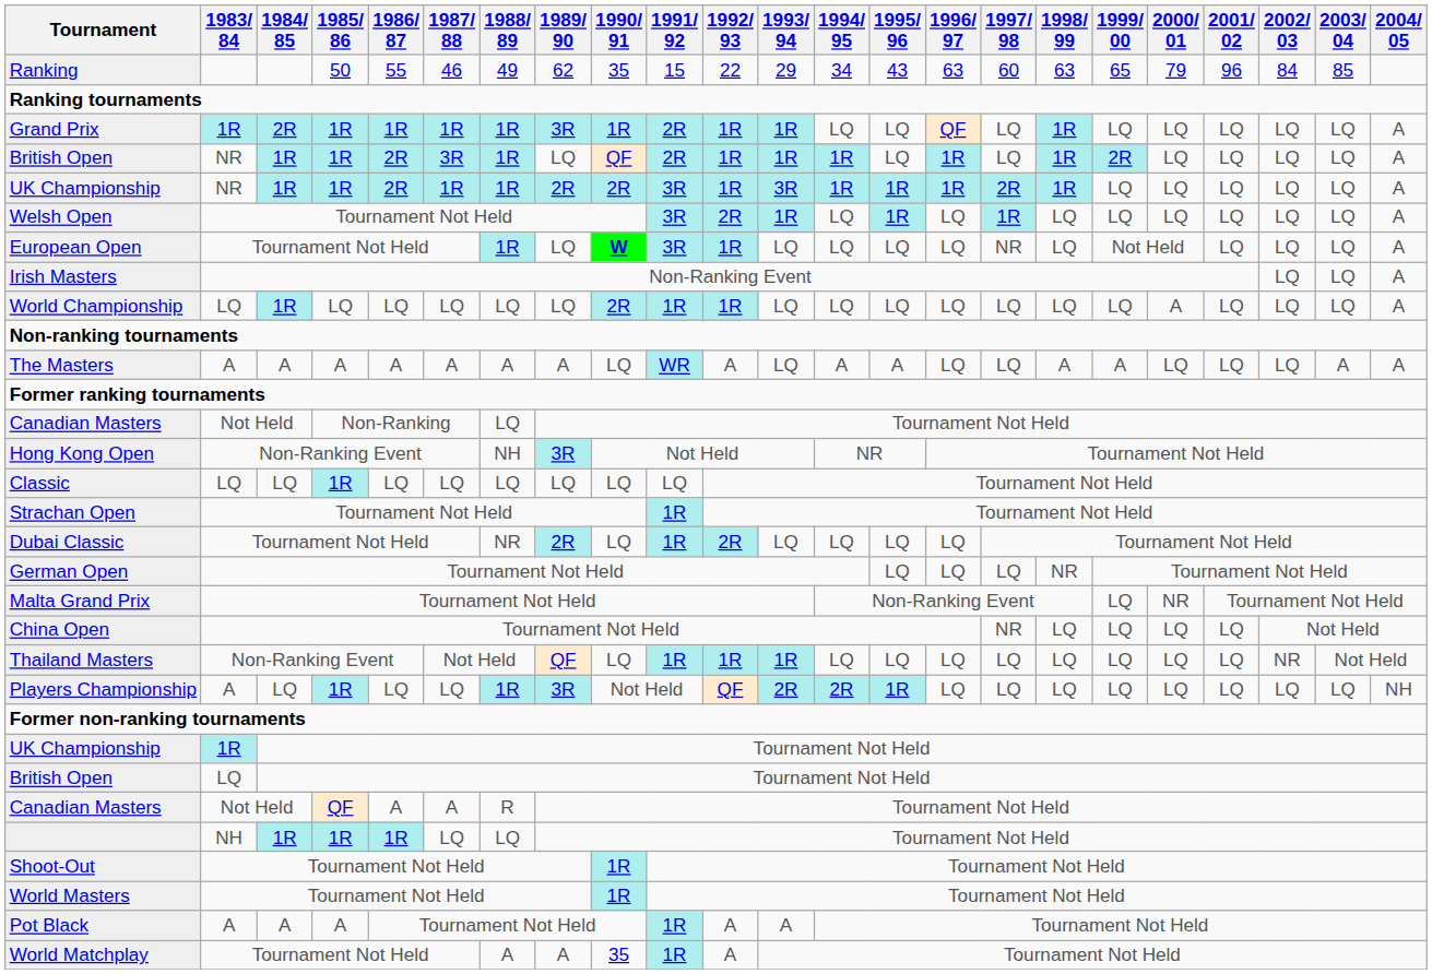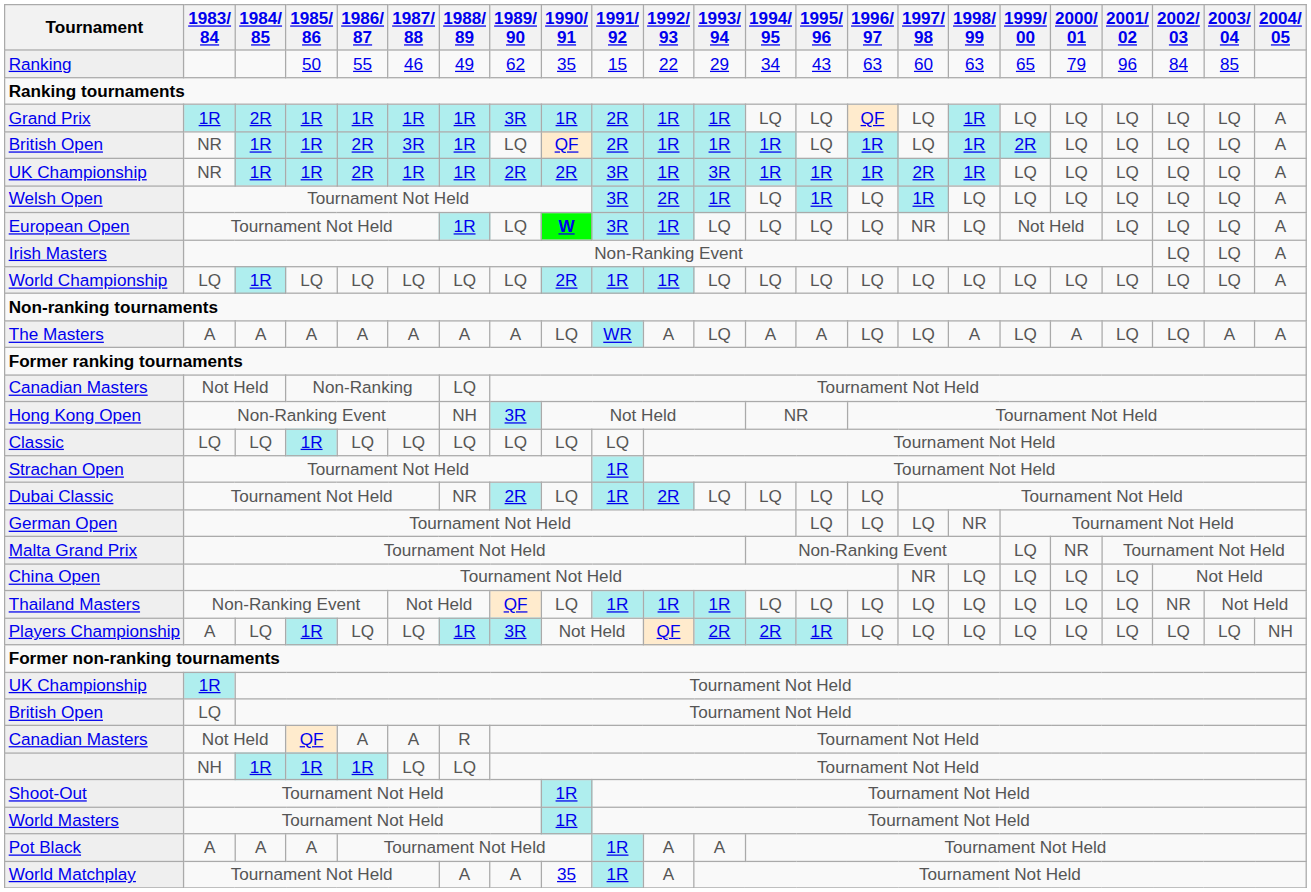 <table class="wikitable" style="font-size:85%">
 <tr>
 <th>Tournament</th>
 <th><a href='#'>1983/<br>84</a></th>
 <th><a href='#'>1984/<br>85</a></th>
 <th><a href='#'>1985/<br>86</a></th>
 <th><a href='#'>1986/<br>87</a></th>
 <th><a href='#'>1987/<br>88</a></th>
 <th><a href='#'>1988/<br>89</a></th>
 <th><a href='#'>1989/<br>90</a></th>
 <th><a href='#'>1990/<br>91</a></th>
 <th><a href='#'>1991/<br>92</a></th>
 <th><a href='#'>1992/<br>93</a></th>
 <th><a href='#'>1993/<br>94</a></th>
 <th><a href='#'>1994/<br>95</a></th>
 <th><a href='#'>1995/<br>96</a></th>
 <th><a href='#'>1996/<br>97</a></th>
 <th><a href='#'>1997/<br>98</a></th>
 <th><a href='#'>1998/<br>99</a></th>
 <th><a href='#'>1999/<br>00</a></th>
 <th><a href='#'>2000/<br>01</a></th>
 <th><a href='#'>2001/<br>02</a></th>
 <th><a href='#'>2002/<br>03</a></th>
 <th><a href='#'>2003/<br>04</a></th>
 <th><a href='#'>2004/<br>05</a></th>
 </tr>
 <tr>
 <td style="background:#EFEFEF;"><a href='#'>Ranking</a></td>
 <td align="center"></td>
 <td align="center"></td>
 <td align="center"><a href='#'>50</a></td>
 <td align="center"><a href='#'>55</a></td>
 <td align="center"><a href='#'>46</a></td>
 <td align="center"><a href='#'>49</a></td>
 <td align="center"><a href='#'>62</a></td>
 <td align="center"><a href='#'>35</a></td>
 <td align="center"><a href='#'>15</a></td>
 <td align="center"><a href='#'>22</a></td>
 <td align="center"><a href='#'>29</a></td>
 <td align="center"><a href='#'>34</a></td>
 <td align="center"><a href='#'>43</a></td>
 <td align="center"><a href='#'>63</a></td>
 <td align="center"><a href='#'>60</a></td>
 <td align="center"><a href='#'>63</a></td>
 <td align="center"><a href='#'>65</a></td>
 <td align="center"><a href='#'>79</a></td>
 <td align="center"><a href='#'>96</a></td>
 <td align="center"><a href='#'>84</a></td>
 <td align="center"><a href='#'>85</a></td>
 <td align="center"></td>
 </tr>
 <tr>
 <td colspan="50"><strong>Ranking tournaments</strong></td>
 </tr>
 <tr>
 <td style="background:#EFEFEF;"><a href='#'>Grand Prix</a></td>
 <td style="text-align:center; background:#afeeee;"><a href='#'>1R</a></td>
 <td style="text-align:center; background:#afeeee;"><a href='#'>2R</a></td>
 <td style="text-align:center; background:#afeeee;"><a href='#'>1R</a></td>
 <td style="text-align:center; background:#afeeee;"><a href='#'>1R</a></td>
 <td style="text-align:center; background:#afeeee;"><a href='#'>1R</a></td>
 <td style="text-align:center; background:#afeeee;"><a href='#'>1R</a></td>
 <td style="text-align:center; background:#afeeee;"><a href='#'>3R</a></td>
 <td style="text-align:center; background:#afeeee;"><a href='#'>1R</a></td>
 <td style="text-align:center; background:#afeeee;"><a href='#'>2R</a></td>
 <td style="text-align:center; background:#afeeee;"><a href='#'>1R</a></td>
 <td style="text-align:center; background:#afeeee;"><a href='#'>1R</a></td>
 <td style="text-align:center; color:#555555;">LQ</td>
 <td style="text-align:center; color:#555555;">LQ</td>
 <td style="text-align:center; background:#ffebcd;"><a href='#'>QF</a></td>
 <td style="text-align:center; color:#555555;">LQ</td>
 <td style="text-align:center; background:#afeeee;"><a href='#'>1R</a></td>
 <td style="text-align:center; color:#555555;">LQ</td>
 <td style="text-align:center; color:#555555;">LQ</td>
 <td style="text-align:center; color:#555555;">LQ</td>
 <td style="text-align:center; color:#555555;">LQ</td>
 <td style="text-align:center; color:#555555;">LQ</td>
 <td style="text-align:center; color:#555555;">A</td>
 </tr>
 <tr>
 <td style="background:#EFEFEF;"><a href='#'>British Open</a></td>
 <td style="text-align:center; color:#555555;">NR</td>
 <td style="text-align:center; background:#afeeee;"><a href='#'>1R</a></td>
 <td style="text-align:center; background:#afeeee;"><a href='#'>1R</a></td>
 <td style="text-align:center; background:#afeeee;"><a href='#'>2R</a></td>
 <td style="text-align:center; background:#afeeee;"><a href='#'>3R</a></td>
 <td style="text-align:center; background:#afeeee;"><a href='#'>1R</a></td>
 <td style="text-align:center; color:#555555;">LQ</td>
 <td style="text-align:center; background:#ffebcd;"><a href='#'>QF</a></td>
 <td style="text-align:center; background:#afeeee;"><a href='#'>2R</a></td>
 <td style="text-align:center; background:#afeeee;"><a href='#'>1R</a></td>
 <td style="text-align:center; background:#afeeee;"><a href='#'>1R</a></td>
 <td style="text-align:center; background:#afeeee;"><a href='#'>1R</a></td>
 <td style="text-align:center; color:#555555;">LQ</td>
 <td style="text-align:center; background:#afeeee;"><a href='#'>1R</a></td>
 <td style="text-align:center; color:#555555;">LQ</td>
 <td style="text-align:center; background:#afeeee;"><a href='#'>1R</a></td>
 <td style="text-align:center; background:#afeeee;"><a href='#'>2R</a></td>
 <td style="text-align:center; color:#555555;">LQ</td>
 <td style="text-align:center; color:#555555;">LQ</td>
 <td style="text-align:center; color:#555555;">LQ</td>
 <td style="text-align:center; color:#555555;">LQ</td>
 <td style="text-align:center; color:#555555;">A</td>
 </tr>
 <tr>
 <td style="background:#EFEFEF;"><a href='#'>UK Championship</a></td>
 <td style="text-align:center; color:#555555;">NR</td>
 <td style="text-align:center; background:#afeeee;"><a href='#'>1R</a></td>
 <td style="text-align:center; background:#afeeee;"><a href='#'>1R</a></td>
 <td style="text-align:center; background:#afeeee;"><a href='#'>2R</a></td>
 <td style="text-align:center; background:#afeeee;"><a href='#'>1R</a></td>
 <td style="text-align:center; background:#afeeee;"><a href='#'>1R</a></td>
 <td style="text-align:center; background:#afeeee;"><a href='#'>2R</a></td>
 <td style="text-align:center; background:#afeeee;"><a href='#'>2R</a></td>
 <td style="text-align:center; background:#afeeee;"><a href='#'>3R</a></td>
 <td style="text-align:center; background:#afeeee;"><a href='#'>1R</a></td>
 <td style="text-align:center; background:#afeeee;"><a href='#'>3R</a></td>
 <td style="text-align:center; background:#afeeee;"><a href='#'>1R</a></td>
 <td style="text-align:center; background:#afeeee;"><a href='#'>1R</a></td>
 <td style="text-align:center; background:#afeeee;"><a href='#'>1R</a></td>
 <td style="text-align:center; background:#afeeee;"><a href='#'>2R</a></td>
 <td style="text-align:center; background:#afeeee;"><a href='#'>1R</a></td>
 <td style="text-align:center; color:#555555;">LQ</td>
 <td style="text-align:center; color:#555555;">LQ</td>
 <td style="text-align:center; color:#555555;">LQ</td>
 <td style="text-align:center; color:#555555;">LQ</td>
 <td style="text-align:center; color:#555555;">LQ</td>
 <td style="text-align:center; color:#555555;">A</td>
 </tr>
 <tr>
 <td style="background:#EFEFEF;"><a href='#'>Welsh Open</a></td>
 <td colspan="8" style="text-align:center; color:#555555;">Tournament Not Held</td>
 <td style="text-align:center; background:#afeeee;"><a href='#'>3R</a></td>
 <td style="text-align:center; background:#afeeee;"><a href='#'>2R</a></td>
 <td style="text-align:center; background:#afeeee;"><a href='#'>1R</a></td>
 <td style="text-align:center; color:#555555;">LQ</td>
 <td style="text-align:center; background:#afeeee;"><a href='#'>1R</a></td>
 <td style="text-align:center; color:#555555;">LQ</td>
 <td style="text-align:center; background:#afeeee;"><a href='#'>1R</a></td>
 <td style="text-align:center; color:#555555;">LQ</td>
 <td style="text-align:center; color:#555555;">LQ</td>
 <td style="text-align:center; color:#555555;">LQ</td>
 <td style="text-align:center; color:#555555;">LQ</td>
 <td style="text-align:center; color:#555555;">LQ</td>
 <td style="text-align:center; color:#555555;">LQ</td>
 <td style="text-align:center; color:#555555;">A</td>
 </tr>
 <tr>
 <td style="background:#EFEFEF;"><a href='#'>European Open</a></td>
 <td colspan="5" style="text-align:center; color:#555555;">Tournament Not Held</td>
 <td style="text-align:center; background:#afeeee;"><a href='#'>1R</a></td>
 <td style="text-align:center; color:#555555;">LQ</td>
 <td style="text-align:center; background:#0f0;"><a href='#'><strong>W</strong></a></td>
 <td style="text-align:center; background:#afeeee;"><a href='#'>3R</a></td>
 <td style="text-align:center; background:#afeeee;"><a href='#'>1R</a></td>
 <td style="text-align:center; color:#555555;">LQ</td>
 <td style="text-align:center; color:#555555;">LQ</td>
 <td style="text-align:center; color:#555555;">LQ</td>
 <td style="text-align:center; color:#555555;">LQ</td>
 <td style="text-align:center; color:#555555;">NR</td>
 <td style="text-align:center; color:#555555;">LQ</td>
 <td colspan="2" style="text-align:center; color:#555555;">Not Held</td>
 <td style="text-align:center; color:#555555;">LQ</td>
 <td style="text-align:center; color:#555555;">LQ</td>
 <td style="text-align:center; color:#555555;">LQ</td>
 <td style="text-align:center; color:#555555;">A</td>
 </tr>
 <tr>
 <td style="background:#EFEFEF;"><a href='#'>Irish Masters</a></td>
 <td colspan="19" style="text-align:center; color:#555555;">Non-Ranking Event</td>
 <td style="text-align:center; color:#555555;">LQ</td>
 <td style="text-align:center; color:#555555;">LQ</td>
 <td style="text-align:center; color:#555555;">A</td>
 </tr>
 <tr>
 <td style="background:#EFEFEF;"><a href='#'>World Championship</a></td>
 <td style="text-align:center; color:#555555;">LQ</td>
 <td style="text-align:center; background:#afeeee;"><a href='#'>1R</a></td>
 <td style="text-align:center; color:#555555;">LQ</td>
 <td style="text-align:center; color:#555555;">LQ</td>
 <td style="text-align:center; color:#555555;">LQ</td>
 <td style="text-align:center; color:#555555;">LQ</td>
 <td style="text-align:center; color:#555555;">LQ</td>
 <td style="text-align:center; background:#afeeee;"><a href='#'>2R</a></td>
 <td style="text-align:center; background:#afeeee;"><a href='#'>1R</a></td>
 <td style="text-align:center; background:#afeeee;"><a href='#'>1R</a></td>
 <td style="text-align:center; color:#555555;">LQ</td>
 <td style="text-align:center; color:#555555;">LQ</td>
 <td style="text-align:center; color:#555555;">LQ</td>
 <td style="text-align:center; color:#555555;">LQ</td>
 <td style="text-align:center; color:#555555;">LQ</td>
 <td style="text-align:center; color:#555555;">LQ</td>
 <td style="text-align:center; color:#555555;">LQ</td>
-<td style="text-align:center; color:#555555;">A</td>
+<td style="text-align:center; color:#555555;">LQ</td>
 <td style="text-align:center; color:#555555;">LQ</td>
 <td style="text-align:center; color:#555555;">LQ</td>
 <td style="text-align:center; color:#555555;">LQ</td>
 <td style="text-align:center; color:#555555;">A</td>
 </tr>
 <tr>
 <td colspan="50"><strong>Non-ranking tournaments</strong></td>
 </tr>
 <tr>
 <td style="background:#EFEFEF;"><a href='#'>The Masters</a></td>
 <td style="text-align:center; color:#555555;">A</td>
 <td style="text-align:center; color:#555555;">A</td>
 <td style="text-align:center; color:#555555;">A</td>
 <td style="text-align:center; color:#555555;">A</td>
 <td style="text-align:center; color:#555555;">A</td>
 <td style="text-align:center; color:#555555;">A</td>
 <td style="text-align:center; color:#555555;">A</td>
 <td style="text-align:center; color:#555555;">LQ</td>
 <td style="text-align:center; background:#afeeee;"><a href='#'>WR</a></td>
 <td style="text-align:center; color:#555555;">A</td>
 <td style="text-align:center; color:#555555;">LQ</td>
 <td style="text-align:center; color:#555555;">A</td>
 <td style="text-align:center; color:#555555;">A</td>
 <td style="text-align:center; color:#555555;">LQ</td>
 <td style="text-align:center; color:#555555;">LQ</td>
 <td style="text-align:center; color:#555555;">A</td>
+<td style="text-align:center; color:#555555;">LQ</td>
 <td style="text-align:center; color:#555555;">A</td>
-<td style="text-align:center; color:#555555;">LQ</td>
 <td style="text-align:center; color:#555555;">LQ</td>
 <td style="text-align:center; color:#555555;">LQ</td>
 <td style="text-align:center; color:#555555;">A</td>
 <td style="text-align:center; color:#555555;">A</td>
 </tr>
 <tr>
 <td colspan="50"><strong>Former ranking tournaments</strong></td>
 </tr>
 <tr>
 <td style="background:#EFEFEF;"><a href='#'>Canadian Masters</a></td>
 <td colspan="2" style="text-align:center; color:#555555;">Not Held</td>
 <td colspan="3" style="text-align:center; color:#555555;">Non-Ranking</td>
 <td style="text-align:center; color:#555555;">LQ</td>
 <td colspan="30" style="text-align:center; color:#555555;">Tournament Not Held</td>
 </tr>
 <tr>
 <td style="background:#EFEFEF;"><a href='#'>Hong Kong Open</a></td>
 <td colspan="5" style="text-align:center; color:#555555;">Non-Ranking Event</td>
 <td style="text-align:center; color:#555555;">NH</td>
 <td style="text-align:center; background:#afeeee;"><a href='#'>3R</a></td>
 <td colspan="4" style="text-align:center; color:#555555;">Not Held</td>
 <td colspan="2" style="text-align:center; color:#555555;">NR</td>
 <td colspan="30" style="text-align:center; color:#555555;">Tournament Not Held</td>
 </tr>
 <tr>
 <td style="background:#EFEFEF;"><a href='#'>Classic</a></td>
 <td style="text-align:center; color:#555555;">LQ</td>
 <td style="text-align:center; color:#555555;">LQ</td>
 <td style="text-align:center; background:#afeeee;"><a href='#'>1R</a></td>
 <td style="text-align:center; color:#555555;">LQ</td>
 <td style="text-align:center; color:#555555;">LQ</td>
 <td style="text-align:center; color:#555555;">LQ</td>
 <td style="text-align:center; color:#555555;">LQ</td>
 <td style="text-align:center; color:#555555;">LQ</td>
 <td style="text-align:center; color:#555555;">LQ</td>
 <td colspan="50" style="text-align:center; color:#555555;">Tournament Not Held</td>
 </tr>
 <tr>
 <td style="background:#EFEFEF;"><a href='#'>Strachan Open</a></td>
 <td colspan="8" style="text-align:center; color:#555555;">Tournament Not Held</td>
 <td style="text-align:center; background:#afeeee;"><a href='#'>1R</a></td>
 <td colspan="50" style="text-align:center; color:#555555;">Tournament Not Held</td>
 </tr>
 <tr>
 <td style="background:#EFEFEF;"><a href='#'>Dubai Classic</a></td>
 <td colspan="5" style="text-align:center; color:#555555;">Tournament Not Held</td>
 <td style="text-align:center; color:#555555;">NR</td>
 <td style="text-align:center; background:#afeeee;"><a href='#'>2R</a></td>
 <td style="text-align:center; color:#555555;">LQ</td>
 <td style="text-align:center; background:#afeeee;"><a href='#'>1R</a></td>
 <td style="text-align:center; background:#afeeee;"><a href='#'>2R</a></td>
 <td style="text-align:center; color:#555555;">LQ</td>
 <td style="text-align:center; color:#555555;">LQ</td>
 <td style="text-align:center; color:#555555;">LQ</td>
 <td style="text-align:center; color:#555555;">LQ</td>
 <td colspan="30" style="text-align:center; color:#555555;">Tournament Not Held</td>
 </tr>
 <tr>
 <td style="background:#EFEFEF;"><a href='#'>German Open</a></td>
 <td colspan="12" style="text-align:center; color:#555555;">Tournament Not Held</td>
 <td style="text-align:center; color:#555555;">LQ</td>
 <td style="text-align:center; color:#555555;">LQ</td>
 <td style="text-align:center; color:#555555;">LQ</td>
 <td style="text-align:center; color:#555555;">NR</td>
 <td colspan="11" style="text-align:center; color:#555555;">Tournament Not Held</td>
 </tr>
 <tr>
 <td style="background:#EFEFEF;"><a href='#'>Malta Grand Prix</a></td>
 <td colspan="11" style="text-align:center; color:#555555;">Tournament Not Held</td>
 <td colspan="5" style="text-align:center; color:#555555;">Non-Ranking Event</td>
 <td style="text-align:center; color:#555555;">LQ</td>
 <td style="text-align:center; color:#555555;">NR</td>
 <td colspan="11" style="text-align:center; color:#555555;">Tournament Not Held</td>
 </tr>
 <tr>
 <td style="background:#EFEFEF;"><a href='#'>China Open</a></td>
 <td colspan="14" style="text-align:center; color:#555555;">Tournament Not Held</td>
 <td style="text-align:center; color:#555555;">NR</td>
 <td style="text-align:center; color:#555555;">LQ</td>
 <td style="text-align:center; color:#555555;">LQ</td>
 <td style="text-align:center; color:#555555;">LQ</td>
 <td style="text-align:center; color:#555555;">LQ</td>
 <td colspan="3" style="text-align:center; color:#555555;">Not Held</td>
 </tr>
 <tr>
 <td style="background:#EFEFEF;"><a href='#'>Thailand Masters</a></td>
 <td align="center" colspan="4" style="color:#555555;">Non-Ranking Event</td>
 <td align="center" colspan="2" style="color:#555555;">Not Held</td>
 <td style="text-align:center; background:#ffebcd;"><a href='#'>QF</a></td>
 <td style="text-align:center; color:#555555;">LQ</td>
 <td style="text-align:center; background:#afeeee;"><a href='#'>1R</a></td>
 <td style="text-align:center; background:#afeeee;"><a href='#'>1R</a></td>
 <td style="text-align:center; background:#afeeee;"><a href='#'>1R</a></td>
 <td style="text-align:center; color:#555555;">LQ</td>
 <td style="text-align:center; color:#555555;">LQ</td>
 <td style="text-align:center; color:#555555;">LQ</td>
 <td style="text-align:center; color:#555555;">LQ</td>
 <td style="text-align:center; color:#555555;">LQ</td>
 <td style="text-align:center; color:#555555;">LQ</td>
 <td style="text-align:center; color:#555555;">LQ</td>
 <td style="text-align:center; color:#555555;">LQ</td>
 <td style="text-align:center; color:#555555;">NR</td>
 <td colspan="2" style="text-align:center; color:#555555;">Not Held</td>
 </tr>
 <tr>
 <td style="background:#EFEFEF;"><a href='#'>Players Championship</a></td>
 <td style="text-align:center; color:#555555;">A</td>
 <td style="text-align:center; color:#555555;">LQ</td>
 <td style="text-align:center; background:#afeeee;"><a href='#'>1R</a></td>
 <td style="text-align:center; color:#555555;">LQ</td>
 <td style="text-align:center; color:#555555;">LQ</td>
 <td style="text-align:center; background:#afeeee;"><a href='#'>1R</a></td>
 <td style="text-align:center; background:#afeeee;"><a href='#'>3R</a></td>
 <td colspan="2" style="text-align:center; color:#555555;">Not Held</td>
 <td style="text-align:center; background:#ffebcd;"><a href='#'>QF</a></td>
 <td style="text-align:center; background:#afeeee;"><a href='#'>2R</a></td>
 <td style="text-align:center; background:#afeeee;"><a href='#'>2R</a></td>
 <td style="text-align:center; background:#afeeee;"><a href='#'>1R</a></td>
 <td style="text-align:center; color:#555555;">LQ</td>
 <td style="text-align:center; color:#555555;">LQ</td>
 <td style="text-align:center; color:#555555;">LQ</td>
 <td style="text-align:center; color:#555555;">LQ</td>
 <td style="text-align:center; color:#555555;">LQ</td>
 <td style="text-align:center; color:#555555;">LQ</td>
 <td style="text-align:center; color:#555555;">LQ</td>
 <td style="text-align:center; color:#555555;">LQ</td>
 <td style="text-align:center; color:#555555;">NH</td>
 </tr>
 <tr>
 <td colspan="50"><strong>Former non-ranking tournaments</strong></td>
 </tr>
 <tr>
 <td style="background:#EFEFEF;"><a href='#'>UK Championship</a></td>
 <td style="text-align:center; background:#afeeee;"><a href='#'>1R</a></td>
 <td colspan="30" style="text-align:center; color:#555555;">Tournament Not Held</td>
 </tr>
 <tr>
 <td style="background:#EFEFEF;"><a href='#'>British Open</a></td>
 <td style="text-align:center; color:#555555;">LQ</td>
 <td colspan="30" style="text-align:center; color:#555555;">Tournament Not Held</td>
 </tr>
 <tr>
 <td style="background:#EFEFEF;"><a href='#'>Canadian Masters</a></td>
 <td colspan="2" style="text-align:center; color:#555555;">Not Held</td>
 <td style="text-align:center; background:#ffebcd;"><a href='#'>QF</a></td>
 <td style="text-align:center; color:#555555;">A</td>
 <td style="text-align:center; color:#555555;">A</td>
 <td style="text-align:center; color:#555555;">R</td>
 <td colspan="30" style="text-align:center; color:#555555;">Tournament Not Held</td>
 </tr>
 <tr>
 <td style="background:#EFEFEF;"></td>
 <td style="text-align:center; color:#555555;">NH</td>
 <td style="text-align:center; background:#afeeee;"><a href='#'>1R</a></td>
 <td style="text-align:center; background:#afeeee;"><a href='#'>1R</a></td>
 <td style="text-align:center; background:#afeeee;"><a href='#'>1R</a></td>
 <td style="text-align:center; color:#555555;">LQ</td>
 <td style="text-align:center; color:#555555;">LQ</td>
 <td style="text-align:center; color:#555555;" colspan="30">Tournament Not Held</td>
 </tr>
 <tr>
 <td style="background:#EFEFEF;"><a href='#'>Shoot-Out</a></td>
 <td style="text-align:center; color:#555555;" colspan="7">Tournament Not Held</td>
 <td style="text-align:center; background:#afeeee;"><a href='#'>1R</a></td>
 <td style="text-align:center; color:#555555;" colspan="30">Tournament Not Held</td>
 </tr>
 <tr>
 <td style="background:#EFEFEF;"><a href='#'>World Masters</a></td>
 <td style="text-align:center; color:#555555;" colspan="7">Tournament Not Held</td>
 <td style="text-align:center; background:#afeeee;"><a href='#'>1R</a></td>
 <td style="text-align:center; color:#555555;" colspan="30">Tournament Not Held</td>
 </tr>
 <tr>
 <td style="background:#EFEFEF;"><a href='#'>Pot Black</a></td>
 <td style="text-align:center; color:#555555;">A</td>
 <td style="text-align:center; color:#555555;">A</td>
 <td style="text-align:center; color:#555555;">A</td>
 <td colspan="5" style="text-align:center; color:#555555;">Tournament Not Held</td>
 <td style="text-align:center; background:#afeeee;"><a href='#'>1R</a></td>
 <td style="text-align:center; color:#555555;">A</td>
 <td style="text-align:center; color:#555555;">A</td>
 <td colspan="30" style="text-align:center; color:#555555;">Tournament Not Held</td>
 </tr>
 <tr>
 <td style="background:#EFEFEF;"><a href='#'>World Matchplay</a></td>
 <td colspan="5" style="text-align:center; color:#555555;">Tournament Not Held</td>
 <td style="text-align:center; color:#555555;">A</td>
 <td style="text-align:center; color:#555555;">A</td>
 <td align="center"><a href='#'>35</a></td>
 <td style="text-align:center; background:#afeeee;"><a href='#'>1R</a></td>
 <td style="text-align:center; color:#555555;">A</td>
 <td colspan="30" style="text-align:center; color:#555555;">Tournament Not Held</td>
 </tr>
 </table>
